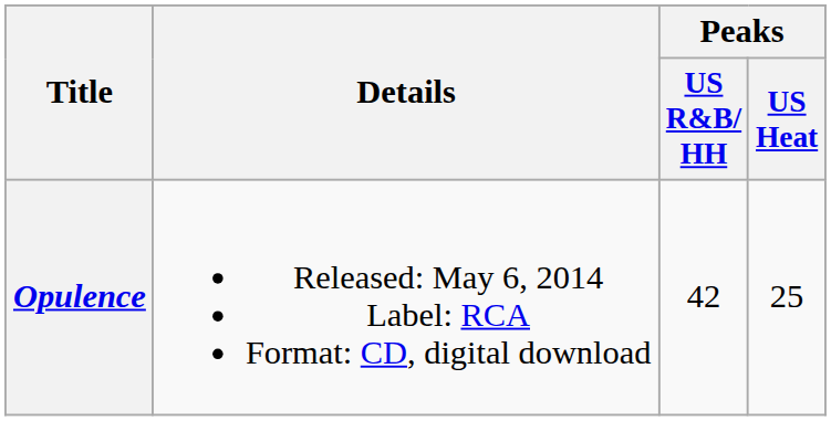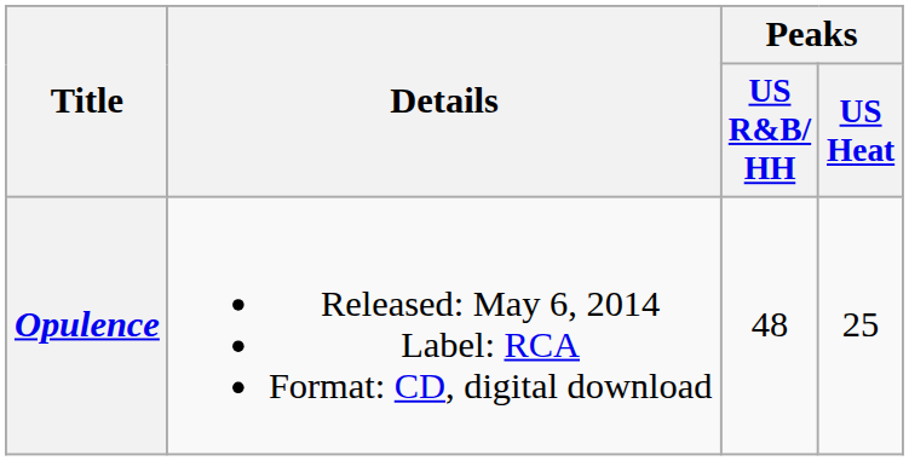 <table class="wikitable plainrowheaders" style="text-align:center;">
 <tr>
 <th scope="col" rowspan="2">Title</th>
 <th scope="col" rowspan="2">Details</th>
 <th scope="col" colspan="2">Peaks</th>
 </tr>
 <tr>
 <th scope="col" style="font-size:90%;"><a href='#'>US<br>R&B/<br>HH</a><br></th>
 <th scope="col" style="font-size:90%;"><a href='#'>US<br>Heat</a><br></th>
 </tr>
 <tr>
 <th scope="row"><em><a href='#'>Opulence</a></em></th>
 <td><br><ul><li>Released: May 6, 2014</li><li>Label: <a href='#'>RCA</a></li><li>Format: <a href='#'>CD</a>, digital download</li></ul></td>
-<td>42</td>
+<td>48</td>
 <td>25</td>
 </tr>
 </table>
